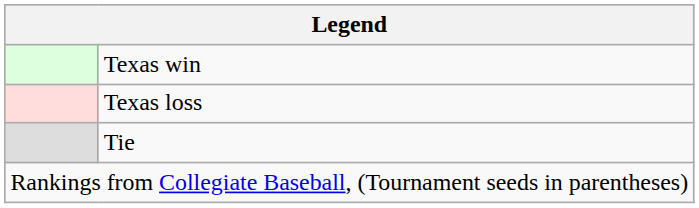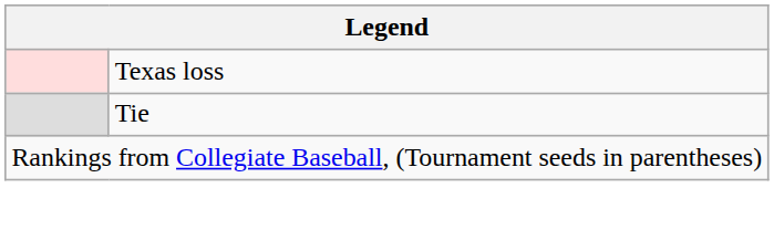 <table class="wikitable" style="font-size:90%">
 <tr>
 <th colspan="2">Legend</th>
-</tr>
-<tr>
-<td bgcolor="#ddffdd"> </td>
-<td>Texas win</td>
 </tr>
 <tr>
 <td bgcolor="#ffdddd"> </td>
 <td>Texas loss</td>
 </tr>
 <tr>
 <td bgcolor="#dddddd"> </td>
 <td>Tie</td>
 </tr>
 <tr>
 <td colspan=2>Rankings from <a href='#'>Collegiate Baseball</a>, (Tournament seeds in parentheses)</td>
 </tr>
 </table>
